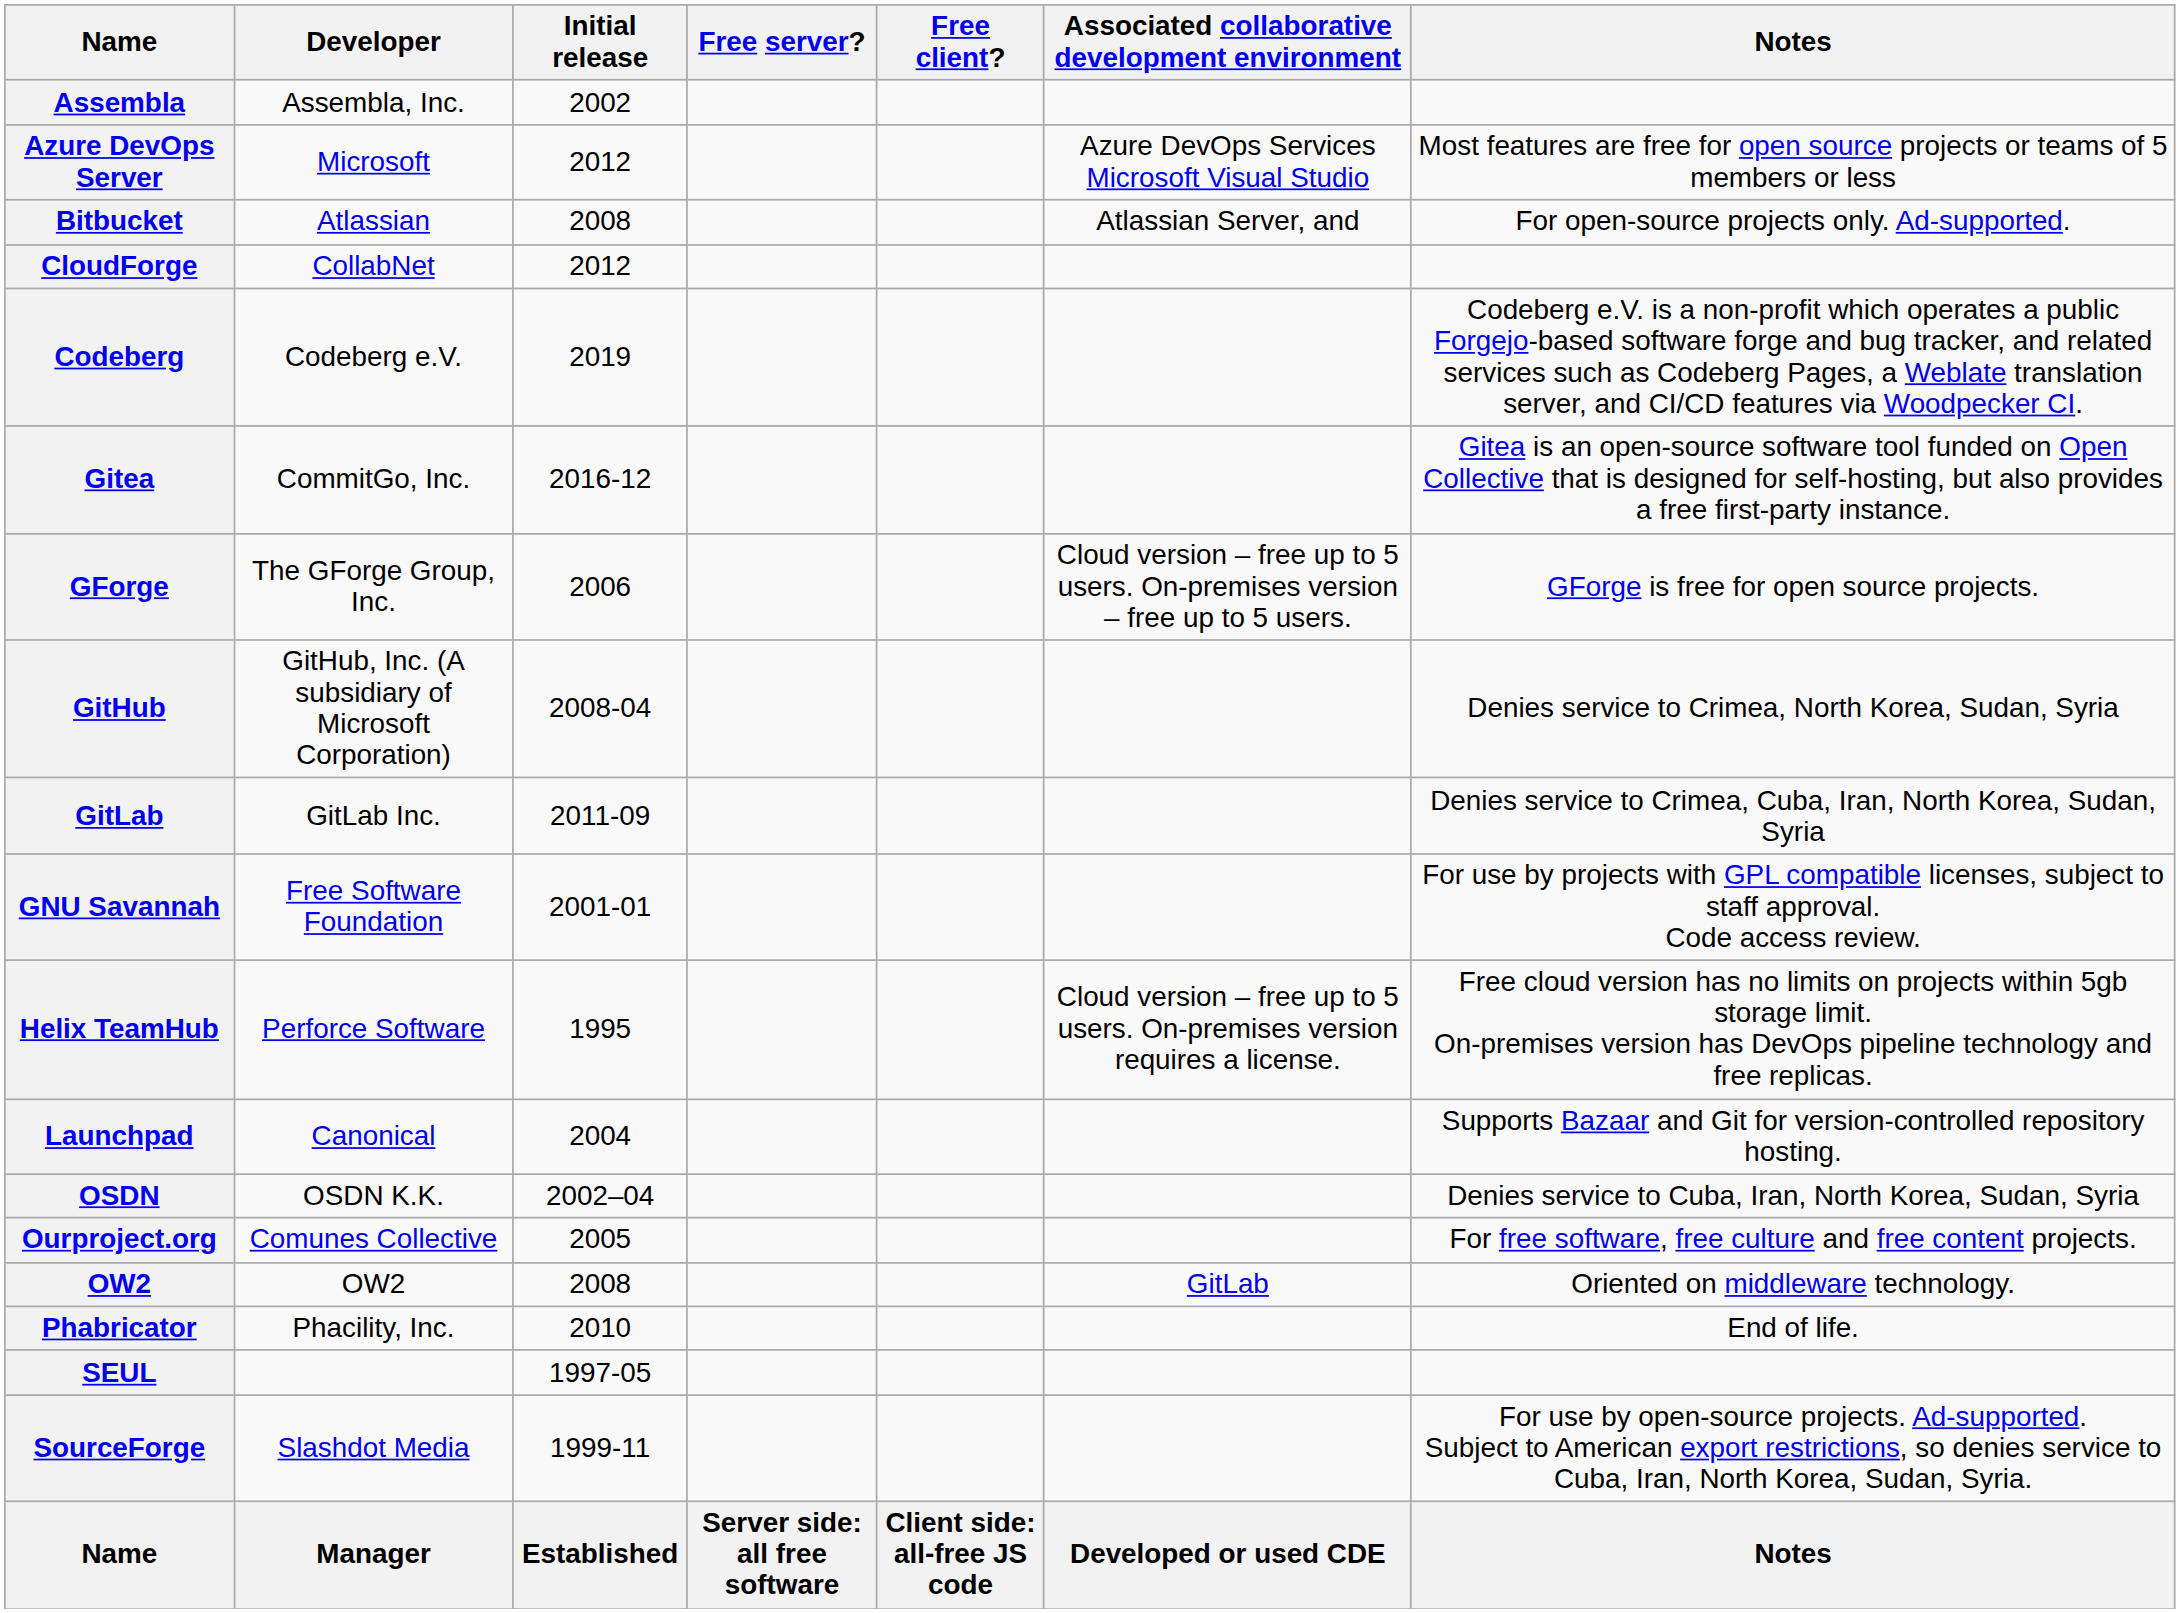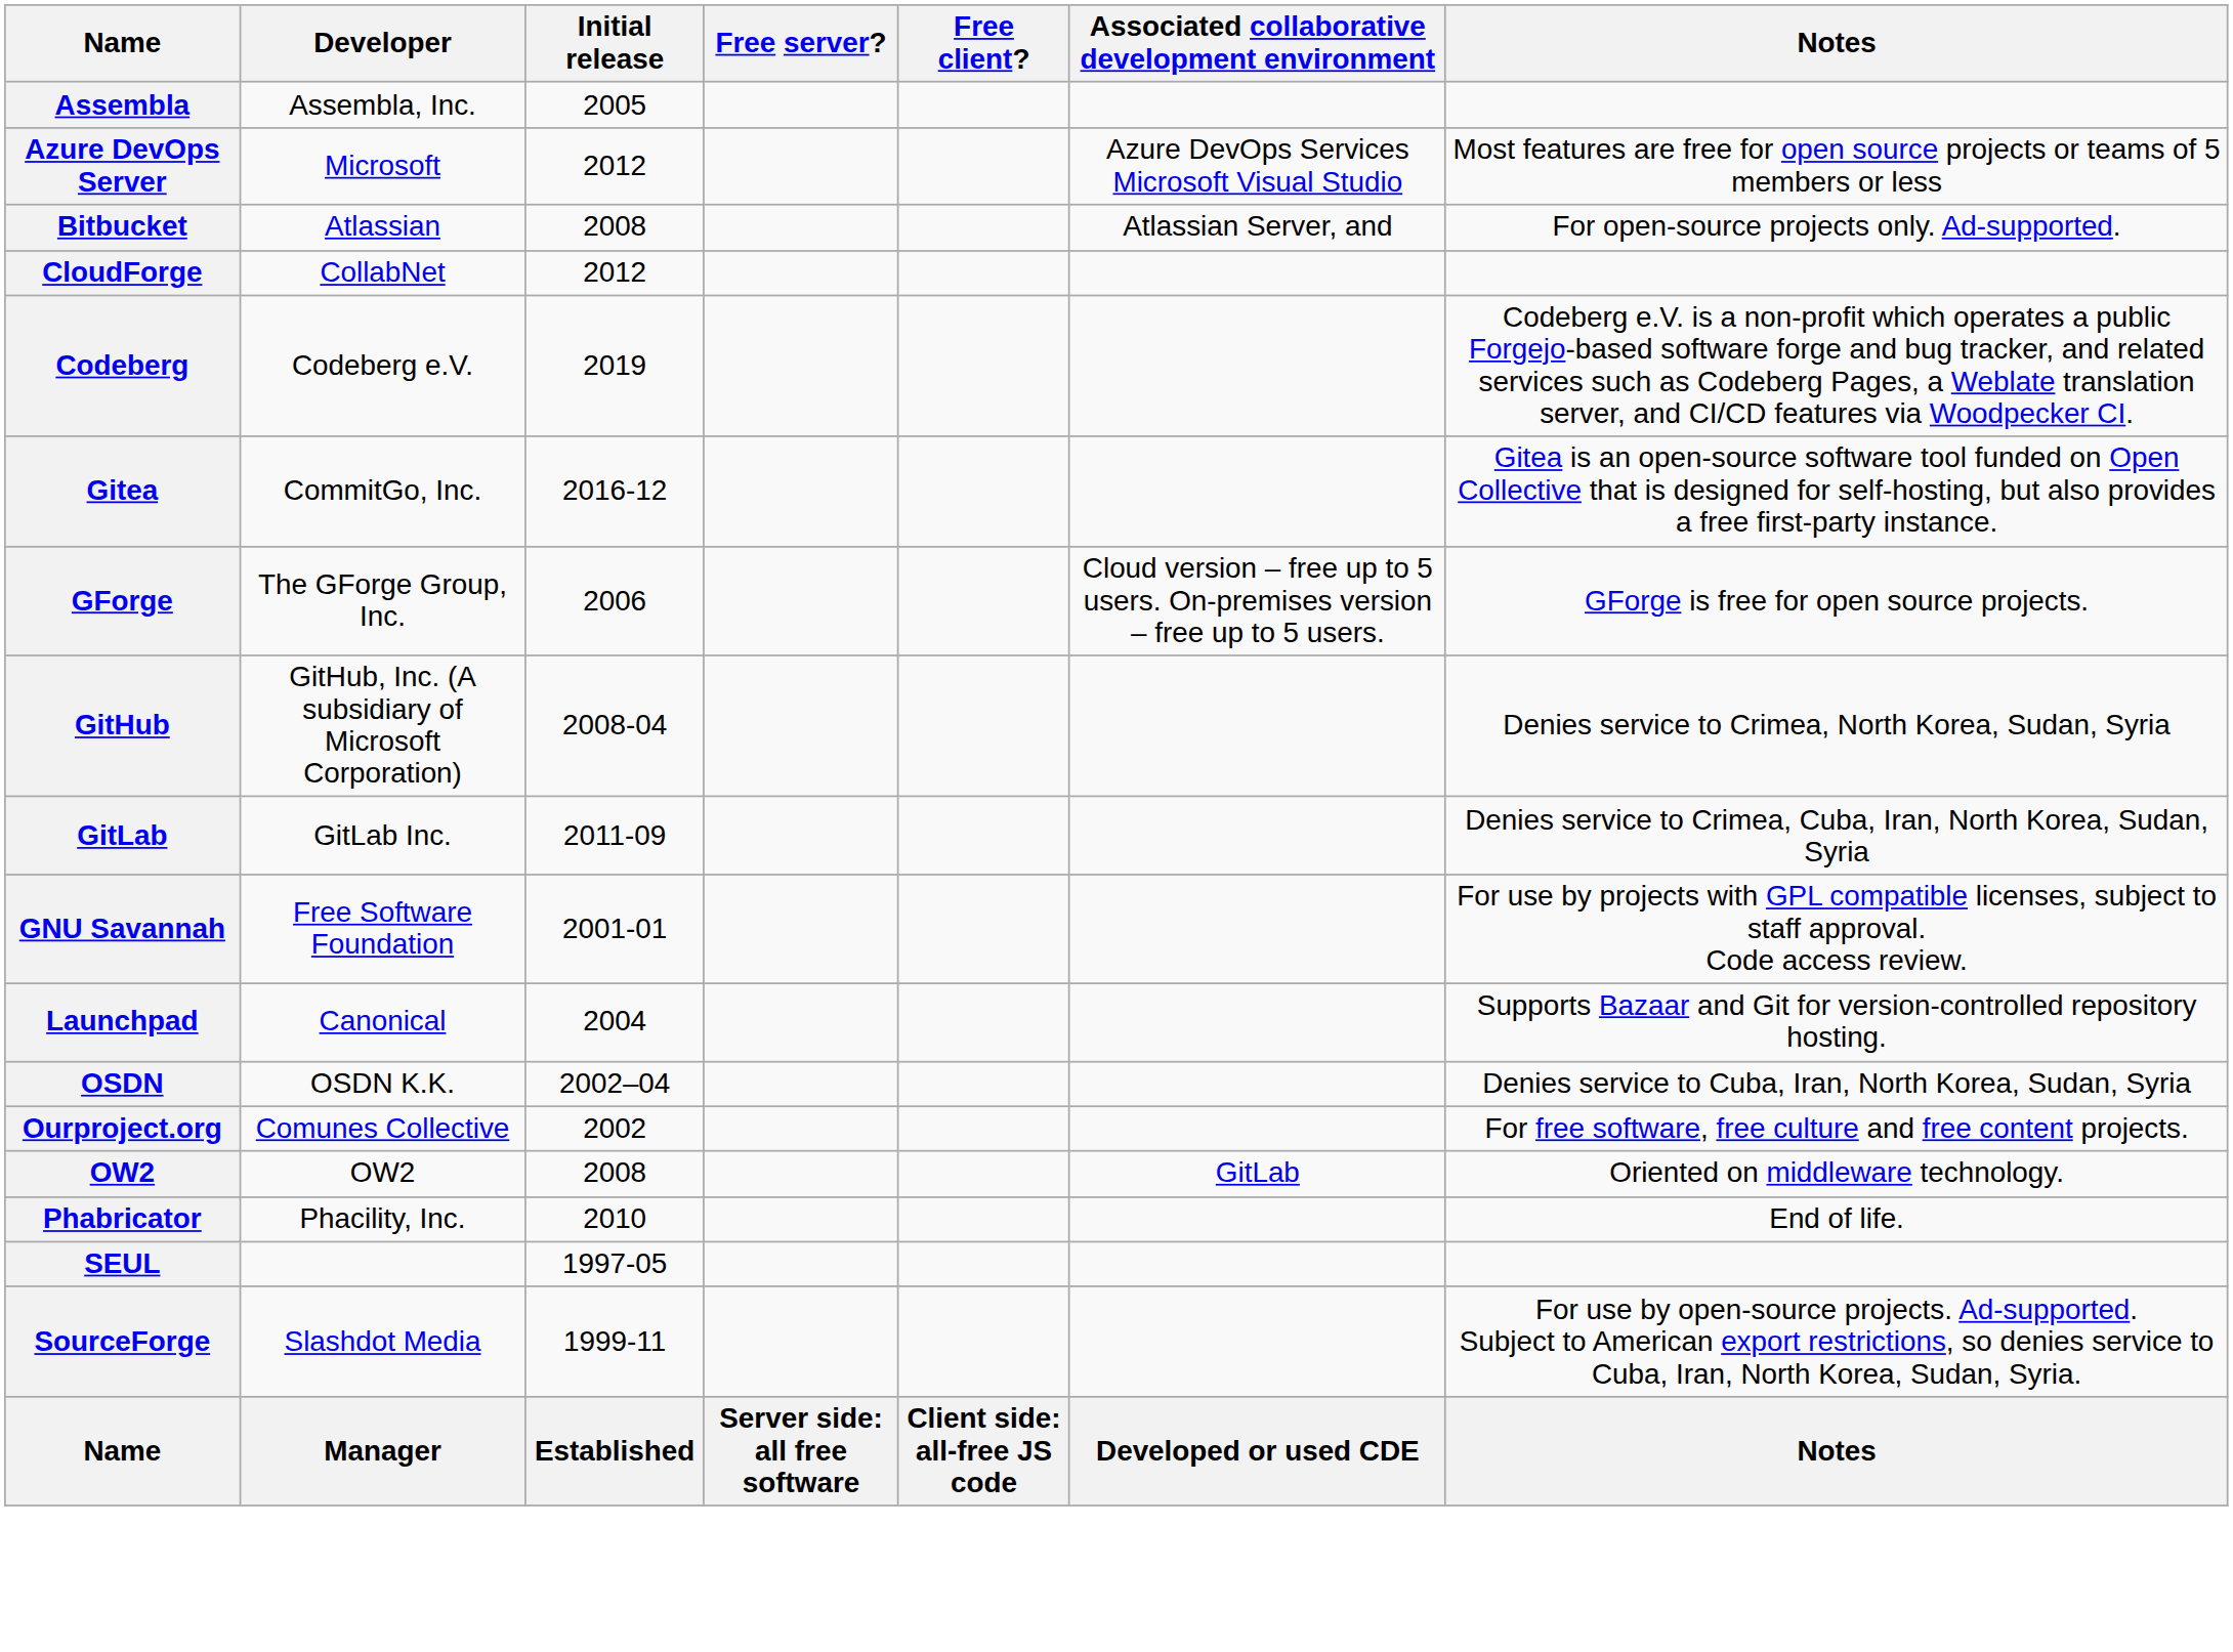 <table style="text-align: center; width: auto" class="wikitable sortable">
 <tr>
 <th scope="col">Name</th>
 <th scope="col">Developer</th>
 <th scope="col">Initial release</th>
 <th scope="col"><a href='#'>Free</a> <a href='#'>server</a>?</th>
 <th scope="col"><a href='#'>Free</a> <a href='#'>client</a>?</th>
 <th scope="col">Associated <a href='#'>collaborative development environment</a></th>
 <th scope="col">Notes</th>
 </tr>
 <tr>
 <th scope="row"><a href='#'>Assembla</a></th>
 <td>Assembla, Inc.</td>
-<td>2002</td>
+<td>2005</td>
 <td></td>
 <td></td>
 <td></td>
 <td></td>
 </tr>
 <tr>
 <th scope="row"><a href='#'>Azure DevOps Server</a></th>
 <td><a href='#'>Microsoft</a></td>
 <td>2012</td>
 <td></td>
 <td></td>
 <td>Azure DevOps Services<br><a href='#'>Microsoft Visual Studio</a></td>
 <td>Most features are free for <a href='#'>open source</a> projects or teams of 5 members or less</td>
 </tr>
 <tr>
 <th scope="row"><a href='#'>Bitbucket</a></th>
 <td><a href='#'>Atlassian</a></td>
 <td>2008</td>
 <td></td>
 <td></td>
 <td>Atlassian  Server,  and </td>
 <td>For open-source projects only. <a href='#'>Ad-supported</a>.</td>
 </tr>
 <tr>
 <th scope="row"><a href='#'>CloudForge</a></th>
 <td><a href='#'>CollabNet</a></td>
 <td>2012</td>
 <td></td>
 <td></td>
 <td></td>
 <td></td>
 </tr>
 <tr>
 <th scope="row"><a href='#'>Codeberg</a></th>
 <td>Codeberg e.V.</td>
 <td>2019</td>
 <td></td>
 <td></td>
 <td></td>
 <td>Codeberg e.V. is a non-profit which operates a public <a href='#'>Forgejo</a>-based software forge and bug tracker, and related services such as Codeberg Pages, a <a href='#'>Weblate</a> translation server, and CI/CD features via <a href='#'>Woodpecker CI</a>.</td>
 </tr>
 <tr>
 <th scope="row"><a href='#'>Gitea</a></th>
 <td>CommitGo, Inc.</td>
 <td>2016-12</td>
 <td></td>
 <td></td>
 <td></td>
 <td><a href='#'>Gitea</a> is an open-source software tool funded on <a href='#'>Open Collective</a> that is designed for self-hosting, but also provides a free first-party instance.</td>
 </tr>
 <tr>
 <th scope="row"><a href='#'>GForge</a></th>
 <td>The GForge Group, Inc.</td>
 <td>2006</td>
 <td></td>
 <td></td>
 <td>Cloud version – free up to 5 users. On-premises version – free up to 5 users.</td>
 <td><a href='#'>GForge</a> is free for open source projects.</td>
 </tr>
 <tr>
 <th scope="row"><a href='#'>GitHub</a></th>
 <td>GitHub, Inc. (A subsidiary of Microsoft Corporation)</td>
 <td>2008-04</td>
 <td></td>
 <td></td>
 <td></td>
 <td>Denies service to Crimea, North Korea, Sudan, Syria<br></td>
 </tr>
 <tr>
 <th scope="row"><a href='#'>GitLab</a></th>
 <td>GitLab Inc.</td>
 <td>2011-09</td>
 <td></td>
 <td></td>
 <td></td>
 <td>Denies service to Crimea, Cuba, Iran, North Korea, Sudan, Syria</td>
 </tr>
 <tr>
 <th scope="row"><a href='#'>GNU Savannah</a></th>
 <td><a href='#'>Free Software Foundation</a></td>
 <td>2001-01</td>
 <td></td>
 <td></td>
 <td></td>
 <td>For use by projects with <a href='#'>GPL compatible</a> licenses, subject to staff approval.<br>Code access review.</td>
 </tr>
 <tr>
-<th scope="row"><a href='#'>Helix TeamHub</a></th>
-<td><a href='#'>Perforce Software</a></td>
-<td>1995</td>
-<td></td>
-<td></td>
-<td>Cloud version – free up to 5 users. On-premises version requires a license.</td>
-<td>Free cloud version has no limits on projects within 5gb storage limit.<br>On-premises version has DevOps pipeline technology and free replicas.</td>
-</tr>
-<tr>
 <th scope="row"><a href='#'>Launchpad</a></th>
 <td><a href='#'>Canonical</a></td>
 <td>2004</td>
 <td></td>
 <td></td>
 <td></td>
 <td>Supports <a href='#'>Bazaar</a> and Git for version-controlled repository hosting.</td>
 </tr>
 <tr>
 <th scope="row"><a href='#'>OSDN</a></th>
 <td>OSDN K.K.</td>
 <td>2002–04</td>
 <td></td>
 <td></td>
 <td></td>
 <td>Denies service to Cuba, Iran, North Korea, Sudan, Syria</td>
 </tr>
 <tr>
 <th scope="row"><a href='#'>Ourproject.org</a></th>
 <td><a href='#'>Comunes Collective</a></td>
-<td>2005</td>
+<td>2002</td>
 <td></td>
 <td></td>
 <td></td>
 <td>For <a href='#'>free software</a>, <a href='#'>free culture</a> and <a href='#'>free content</a> projects.</td>
 </tr>
 <tr>
 <th scope="row"><a href='#'>OW2</a></th>
 <td>OW2</td>
 <td>2008</td>
 <td></td>
 <td></td>
 <td><a href='#'>GitLab</a></td>
 <td>Oriented on <a href='#'>middleware</a> technology.</td>
 </tr>
 <tr>
 <th scope="row"><a href='#'>Phabricator</a></th>
 <td>Phacility, Inc.</td>
 <td>2010</td>
 <td></td>
 <td></td>
 <td></td>
 <td>End of life.</td>
 </tr>
 <tr>
 <th scope="row"><a href='#'>SEUL</a></th>
 <td></td>
 <td>1997-05</td>
 <td></td>
 <td></td>
 <td></td>
 <td></td>
 </tr>
 <tr>
 <th scope="row"><a href='#'>SourceForge</a></th>
 <td><a href='#'>Slashdot Media</a></td>
 <td>1999-11</td>
 <td></td>
 <td></td>
 <td></td>
 <td>For use by open-source projects. <a href='#'>Ad-supported</a>.<br>Subject to American <a href='#'>export restrictions</a>, so denies service to Cuba, Iran, North Korea, Sudan, Syria.</td>
 </tr>
 <tr>
 <th scope="col">Name</th>
 <th scope="col">Manager</th>
 <th scope="col">Established</th>
 <th scope="col">Server side: all free software</th>
 <th scope="col">Client side: all-free JS code</th>
 <th scope="col">Developed or used CDE</th>
 <th scope="col">Notes</th>
 </tr>
 </table>
